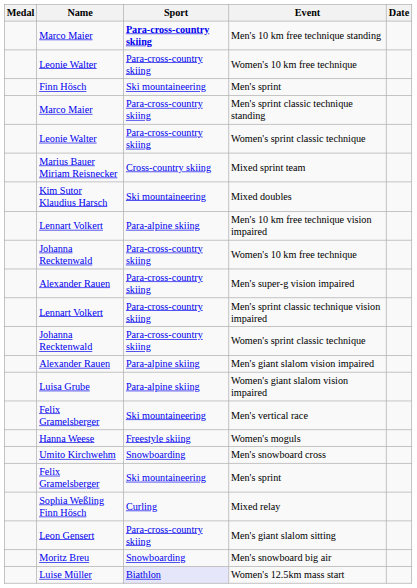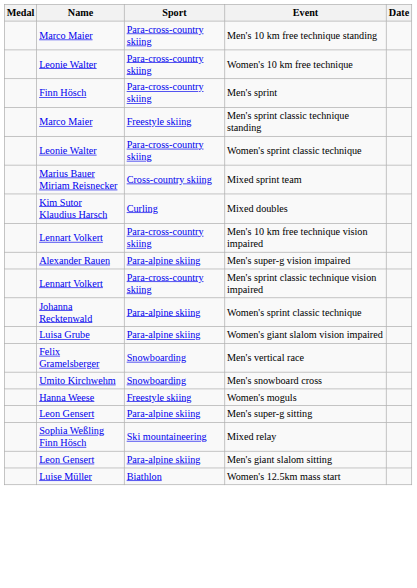 <table class="wikitable sortable" style="font-size:95%;">
 <tr>
 <th>Medal</th>
 <th>Name</th>
 <th>Sport</th>
 <th>Event</th>
 <th>Date</th>
 </tr>
 <tr>
 <td></td>
 <td><a href='#'>Marco Maier</a></td>
-<td><strong><a href='#'>Para-cross-country skiing</a></strong></td>
+<td><a href='#'>Para-cross-country skiing</a></td>
 <td>Men's 10 km free technique standing</td>
 <td></td>
 </tr>
 <tr>
 <td></td>
 <td><a href='#'>Leonie Walter</a></td>
 <td><a href='#'>Para-cross-country skiing</a></td>
 <td>Women's 10 km free technique</td>
 <td></td>
 </tr>
 <tr>
 <td></td>
 <td><a href='#'>Finn Hösch</a></td>
-<td><a href='#'>Ski mountaineering</a></td>
+<td><a href='#'>Para-cross-country skiing</a></td>
 <td>Men's sprint</td>
 <td></td>
 </tr>
 <tr>
 <td></td>
 <td><a href='#'>Marco Maier</a></td>
-<td><a href='#'>Para-cross-country skiing</a></td>
+<td><a href='#'>Freestyle skiing</a></td>
 <td>Men's sprint classic technique standing</td>
 <td></td>
 </tr>
 <tr>
 <td></td>
 <td><a href='#'>Leonie Walter</a></td>
 <td><a href='#'>Para-cross-country skiing</a></td>
 <td>Women's sprint classic technique</td>
 <td></td>
 </tr>
 <tr>
 <td></td>
 <td><a href='#'>Marius Bauer</a><br><a href='#'>Miriam Reisnecker</a></td>
 <td><a href='#'>Cross-country skiing</a></td>
 <td>Mixed sprint team</td>
 <td></td>
 </tr>
 <tr>
 <td></td>
 <td><a href='#'>Kim Sutor</a><br><a href='#'>Klaudius Harsch</a></td>
-<td><a href='#'>Ski mountaineering</a></td>
+<td><a href='#'>Curling</a></td>
 <td>Mixed doubles</td>
 <td></td>
 </tr>
 <tr>
 <td></td>
 <td><a href='#'>Lennart Volkert</a></td>
-<td><a href='#'>Para-alpine skiing</a></td>
+<td><a href='#'>Para-cross-country skiing</a></td>
 <td>Men's 10 km free technique vision impaired</td>
 <td></td>
 </tr>
 <tr>
 <td></td>
-<td><a href='#'>Johanna Recktenwald</a></td>
-<td><a href='#'>Para-cross-country skiing</a></td>
-<td>Women's 10 km free technique</td>
-<td></td>
-</tr>
-<tr>
-<td></td>
 <td><a href='#'>Alexander Rauen</a></td>
-<td><a href='#'>Para-cross-country skiing</a></td>
+<td><a href='#'>Para-alpine skiing</a></td>
 <td>Men's super-g vision impaired</td>
 <td></td>
 </tr>
 <tr>
 <td></td>
 <td><a href='#'>Lennart Volkert</a></td>
 <td><a href='#'>Para-cross-country skiing</a></td>
 <td>Men's sprint classic technique vision impaired</td>
 <td></td>
 </tr>
 <tr>
 <td></td>
 <td><a href='#'>Johanna Recktenwald</a></td>
-<td><a href='#'>Para-cross-country skiing</a></td>
+<td><a href='#'>Para-alpine skiing</a></td>
 <td>Women's sprint classic technique</td>
-<td></td>
-</tr>
-<tr>
-<td></td>
-<td><a href='#'>Alexander Rauen</a></td>
-<td><a href='#'>Para-alpine skiing</a></td>
-<td>Men's giant slalom vision impaired</td>
 <td></td>
 </tr>
 <tr>
 <td></td>
 <td><a href='#'>Luisa Grube</a></td>
 <td><a href='#'>Para-alpine skiing</a></td>
 <td>Women's giant slalom vision impaired</td>
 <td></td>
 </tr>
 <tr>
 <td></td>
 <td><a href='#'>Felix Gramelsberger</a></td>
-<td><a href='#'>Ski mountaineering</a></td>
+<td><a href='#'>Snowboarding</a></td>
 <td>Men's vertical race</td>
+<td></td>
+</tr>
+<tr>
+<td></td>
+<td><a href='#'>Umito Kirchwehm</a></td>
+<td><a href='#'>Snowboarding</a></td>
+<td>Men's snowboard cross</td>
 <td></td>
 </tr>
 <tr>
 <td></td>
 <td><a href='#'>Hanna Weese</a></td>
 <td><a href='#'>Freestyle skiing</a></td>
 <td>Women's moguls</td>
 <td></td>
 </tr>
 <tr>
 <td></td>
-<td><a href='#'>Umito Kirchwehm</a></td>
-<td><a href='#'>Snowboarding</a></td>
-<td>Men's snowboard cross</td>
-<td></td>
-</tr>
-<tr>
-<td></td>
-<td><a href='#'>Felix Gramelsberger</a></td>
-<td><a href='#'>Ski mountaineering</a></td>
-<td>Men's sprint</td>
+<td><a href='#'>Leon Gensert</a></td>
+<td><a href='#'>Para-alpine skiing</a></td>
+<td>Men's super-g sitting</td>
 <td></td>
 </tr>
 <tr>
 <td></td>
 <td><a href='#'>Sophia Weßling</a><br><a href='#'>Finn Hösch</a></td>
-<td><a href='#'>Curling</a></td>
+<td><a href='#'>Ski mountaineering</a></td>
 <td>Mixed relay</td>
 <td></td>
 </tr>
 <tr>
 <td></td>
 <td><a href='#'>Leon Gensert</a></td>
-<td><a href='#'>Para-cross-country skiing</a></td>
+<td><a href='#'>Para-alpine skiing</a></td>
 <td>Men's giant slalom sitting</td>
 <td></td>
 </tr>
 <tr>
 <td></td>
-<td><a href='#'>Moritz Breu</a></td>
-<td><a href='#'>Snowboarding</a></td>
-<td>Men's snowboard big air</td>
-<td></td>
-</tr>
-<tr>
-<td></td>
 <td><a href='#'>Luise Müller</a></td>
-<td style="background: lavender;"><a href='#'>Biathlon</a></td>
+<td><a href='#'>Biathlon</a></td>
 <td>Women's 12.5km mass start</td>
 <td></td>
 </tr>
 </table>
